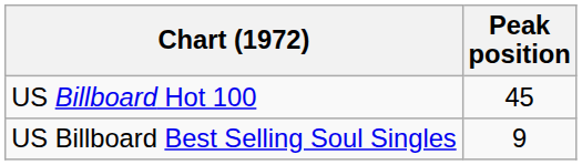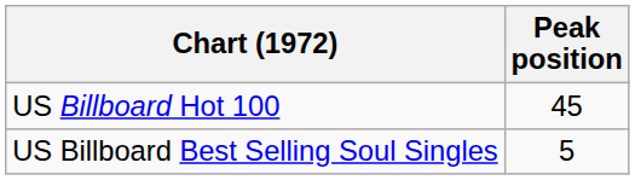 <table class="wikitable sortable">
 <tr>
 <th>Chart (1972)</th>
 <th>Peak<br>position</th>
 </tr>
 <tr>
 <td align="left">US <a href='#'><em>Billboard</em> Hot 100</a></td>
 <td align="center">45</td>
 </tr>
 <tr>
 <td align="left">US  Billboard <a href='#'>Best Selling Soul Singles</a></td>
-<td align="center">9</td>
+<td align="center">5</td>
 </tr>
 </table>
